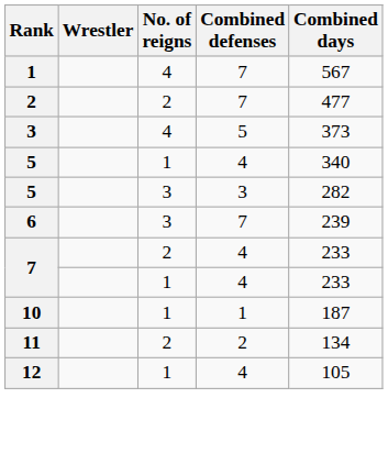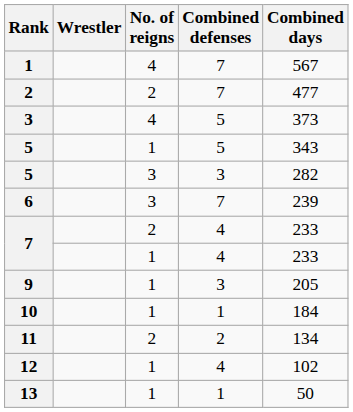 <table class="wikitable sortable" style="text-align:center;">
 <tr>
 <th>Rank</th>
 <th>Wrestler</th>
 <th>No. of<br>reigns</th>
 <th>Combined<br>defenses</th>
 <th>Combined<br>days</th>
 </tr>
 <tr>
 <th>1</th>
 <td></td>
 <td>4</td>
 <td>7</td>
 <td>567</td>
 </tr>
 <tr>
 <th>2</th>
 <td></td>
 <td>2</td>
 <td>7</td>
 <td>477</td>
 </tr>
 <tr>
 <th>3</th>
 <td></td>
 <td>4</td>
 <td>5</td>
 <td>373</td>
 </tr>
 <tr>
 <th>5</th>
 <td></td>
 <td>1</td>
-<td>4</td>
-<td>340</td>
+<td>5</td>
+<td>343</td>
 </tr>
 <tr>
 <th>5</th>
 <td></td>
 <td>3</td>
 <td>3</td>
 <td>282</td>
 </tr>
 <tr>
 <th>6</th>
 <td></td>
 <td>3</td>
 <td>7</td>
 <td>239</td>
 </tr>
 <tr>
 <th rowspan="2">7</th>
 <td></td>
 <td>2</td>
 <td>4</td>
 <td>233</td>
 </tr>
 <tr>
 <td></td>
 <td>1</td>
 <td>4</td>
 <td>233</td>
 </tr>
 <tr>
+<th>9</th>
+<td></td>
+<td>1</td>
+<td>3</td>
+<td>205</td>
+</tr>
+<tr>
 <th>10</th>
 <td></td>
 <td>1</td>
 <td>1</td>
-<td>187</td>
+<td>184</td>
 </tr>
 <tr>
 <th>11</th>
 <td></td>
 <td>2</td>
 <td>2</td>
 <td>134</td>
 </tr>
 <tr>
 <th>12</th>
 <td></td>
 <td>1</td>
 <td>4</td>
-<td>105</td>
+<td>102</td>
+</tr>
+<tr>
+<th>13</th>
+<td></td>
+<td>1</td>
+<td>1</td>
+<td>50</td>
 </tr>
 </table>
